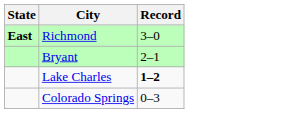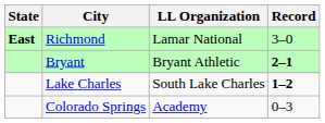 <table class="wikitable">
 <tr>
 <th>State</th>
 <th>City</th>
+<th>LL Organization</th>
 <th>Record</th>
 </tr>
 <tr bgcolor=#bbffbb>
 <td><strong> East</strong></td>
 <td><a href='#'>Richmond</a></td>
+<td>Lamar National</td>
 <td>3–0</td>
 </tr>
 <tr bgcolor=#bbffbb>
 <td><strong></strong></td>
 <td><a href='#'>Bryant</a></td>
-<td>2–1</td>
+<td>Bryant Athletic</td>
+<td><strong>2–1</strong></td>
 </tr>
 <tr>
 <td><strong></strong></td>
 <td><a href='#'>Lake Charles</a></td>
+<td>South Lake Charles</td>
 <td><strong>1–2</strong></td>
 </tr>
 <tr>
 <td><strong></strong></td>
 <td><a href='#'>Colorado Springs</a></td>
+<td><a href='#'>Academy</a></td>
 <td>0–3</td>
 </tr>
 </table>
